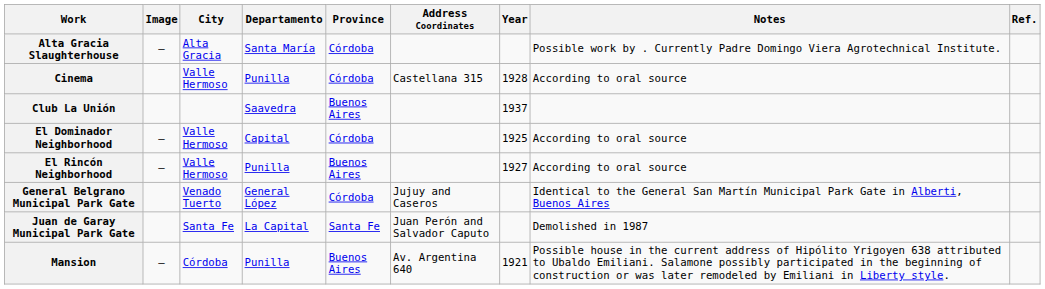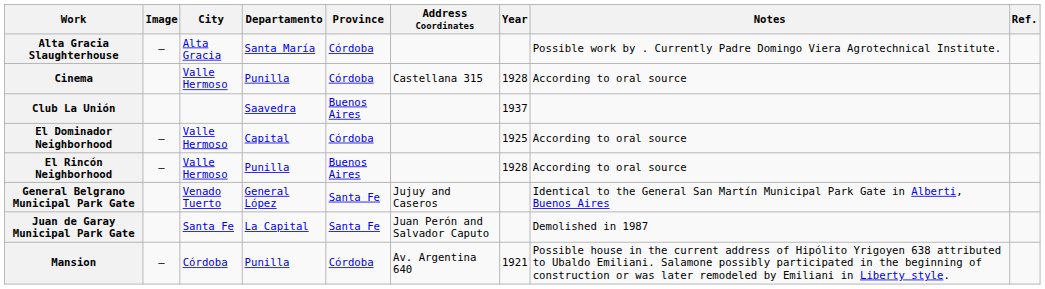 <table class="wikitable sortable plainrowheaders" width=100%>
 <tr>
 <th scope=col>Work</th>
 <th scope=col width=1% class="unsortable">Image</th>
 <th scope=col>City</th>
 <th scope=col>Departamento</th>
 <th scope=col>Province</th>
 <th scope=col>Address<br><small>Coordinates</small></th>
 <th scope=col>Year</th>
 <th scope=col class="unsortable">Notes</th>
 <th scope=col width=1% class="unsortable">Ref.</th>
 </tr>
 <tr>
 <th scope=row>Alta Gracia Slaughterhouse</th>
 <td align=center>—</td>
 <td><a href='#'>Alta Gracia</a></td>
 <td><a href='#'>Santa María</a></td>
 <td><a href='#'>Córdoba</a></td>
 <td><small></small></td>
 <td></td>
 <td>Possible work by . Currently Padre Domingo Viera Agrotechnical Institute.</td>
 <td></td>
 </tr>
 <tr>
 <th scope=row>Cinema</th>
 <td></td>
 <td><a href='#'>Valle Hermoso</a></td>
 <td><a href='#'>Punilla</a></td>
 <td><a href='#'>Córdoba</a></td>
 <td>Castellana 315<br><small></small></td>
 <td>1928</td>
 <td>According to oral source</td>
 <td></td>
 </tr>
 <tr>
 <th scope=row>Club La Unión</th>
 <td></td>
 <td></td>
 <td><a href='#'>Saavedra</a></td>
 <td><a href='#'>Buenos Aires</a></td>
 <td><small></small></td>
 <td>1937</td>
 <td></td>
 <td></td>
 </tr>
 <tr>
 <th scope=row>El Dominador Neighborhood</th>
 <td align=center>—</td>
 <td><a href='#'>Valle Hermoso</a></td>
 <td><a href='#'>Capital</a></td>
 <td><a href='#'>Córdoba</a></td>
 <td><small></small></td>
 <td>1925</td>
 <td>According to oral source</td>
 <td></td>
 </tr>
 <tr>
 <th scope=row>El Rincón Neighborhood</th>
 <td align=center>—</td>
 <td><a href='#'>Valle Hermoso</a></td>
 <td><a href='#'>Punilla</a></td>
 <td><a href='#'>Buenos Aires</a></td>
 <td></td>
-<td>1927</td>
+<td>1928</td>
 <td>According to oral source</td>
 <td></td>
 </tr>
 <tr>
 <th scope=row>General Belgrano Municipal Park Gate</th>
 <td></td>
 <td><a href='#'>Venado Tuerto</a></td>
 <td><a href='#'>General López</a></td>
-<td><a href='#'>Córdoba</a></td>
+<td><a href='#'>Santa Fe</a></td>
 <td>Jujuy and Caseros<br><small></small></td>
 <td></td>
 <td>Identical to the General San Martín Municipal Park Gate in <a href='#'>Alberti</a>, <a href='#'>Buenos Aires</a></td>
 <td></td>
 </tr>
 <tr>
 <th scope=row>Juan de Garay Municipal Park Gate</th>
 <td></td>
 <td><a href='#'>Santa Fe</a></td>
 <td><a href='#'>La Capital</a></td>
 <td><a href='#'>Santa Fe</a></td>
 <td>Juan Perón and Salvador Caputo<br><small></small></td>
 <td></td>
 <td>Demolished in 1987</td>
 <td></td>
 </tr>
 <tr>
 <th scope=row>Mansion</th>
 <td align=center>—</td>
 <td><a href='#'>Córdoba</a></td>
 <td><a href='#'>Punilla</a></td>
-<td><a href='#'>Buenos Aires</a></td>
+<td><a href='#'>Córdoba</a></td>
 <td>Av. Argentina 640<br><small></small></td>
 <td>1921</td>
 <td>Possible house in the current address of Hipólito Yrigoyen 638 attributed to Ubaldo Emiliani. Salamone possibly participated in the beginning of construction or was later remodeled by Emiliani in <a href='#'>Liberty style</a>.</td>
 <td></td>
 </tr>
 </table>
